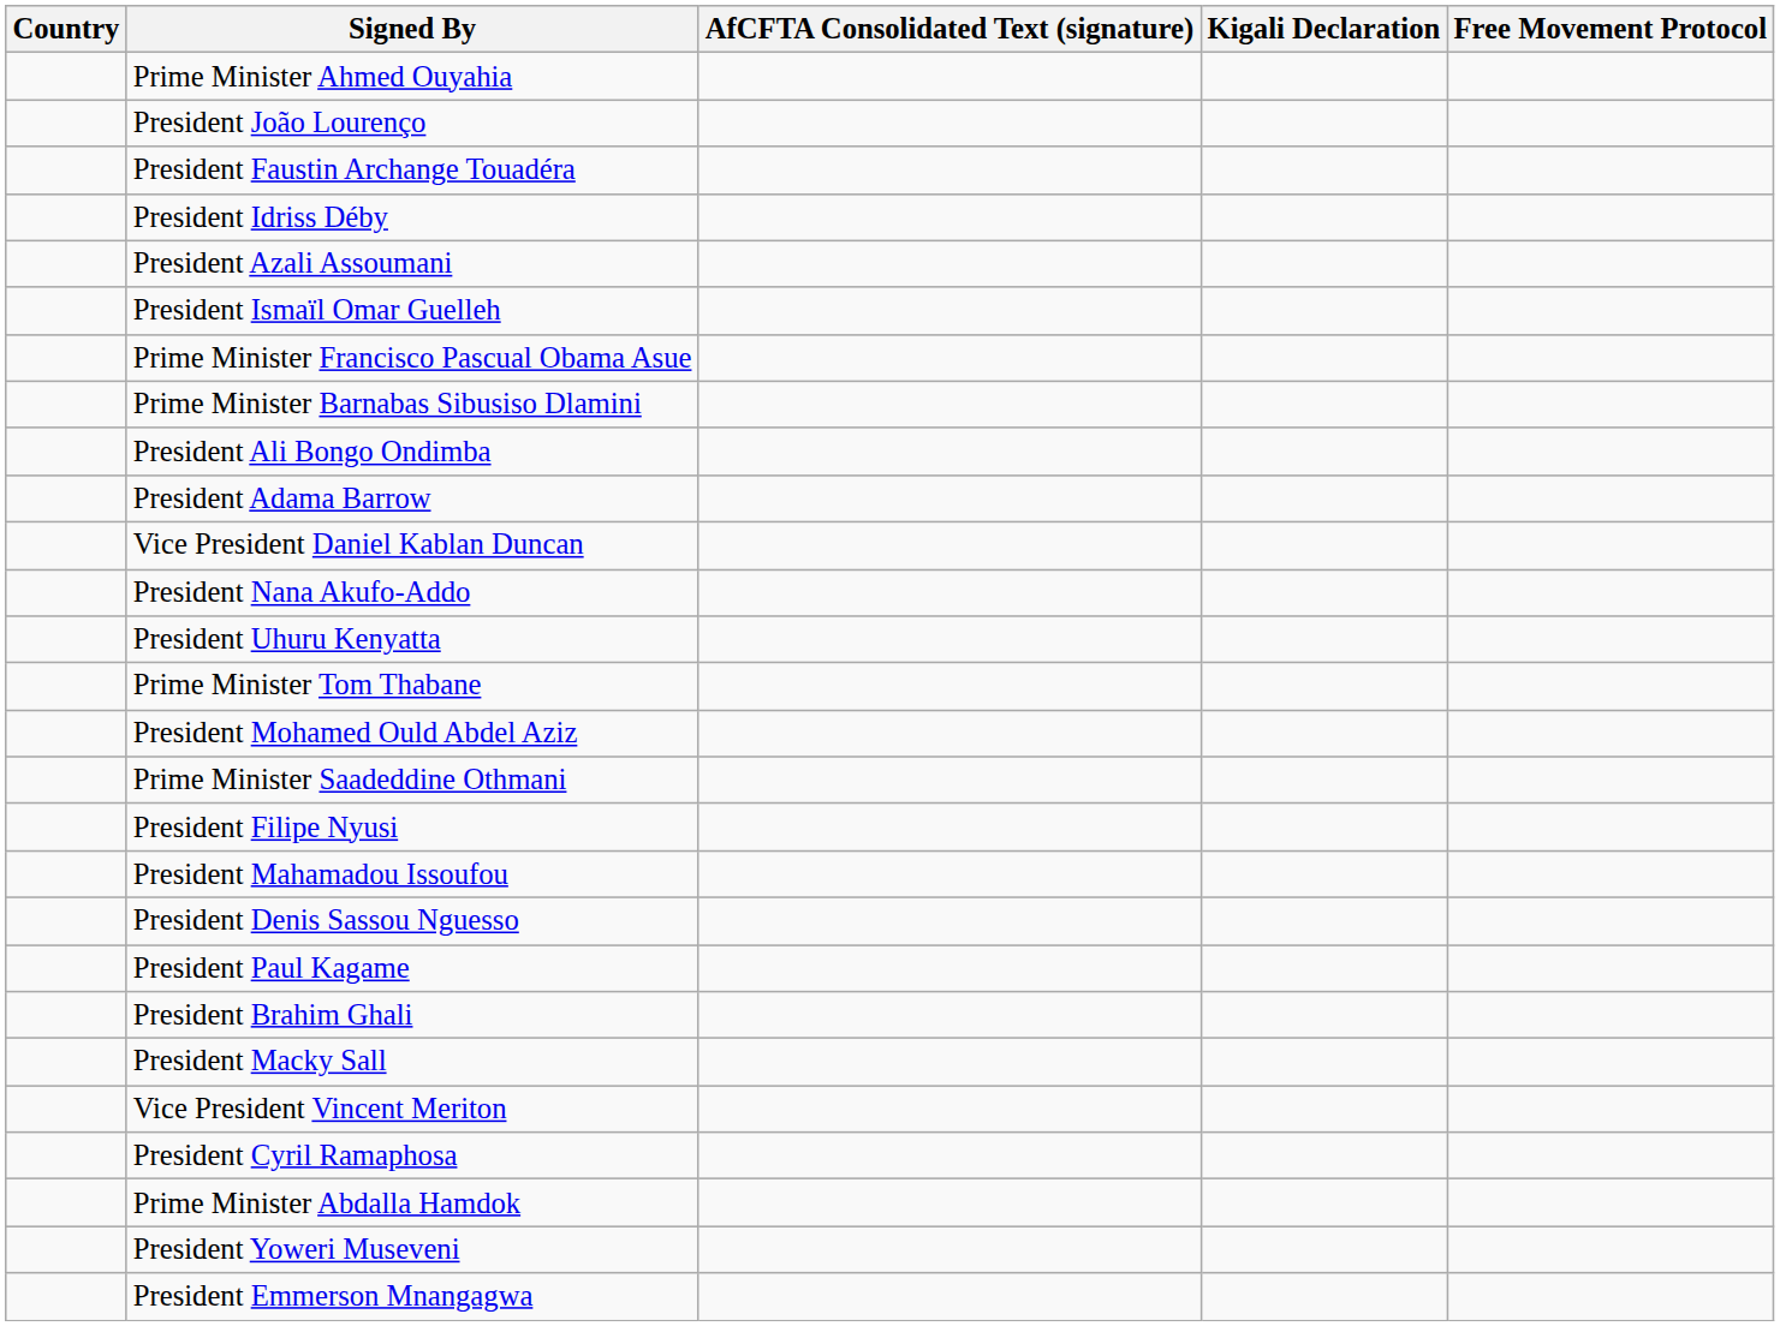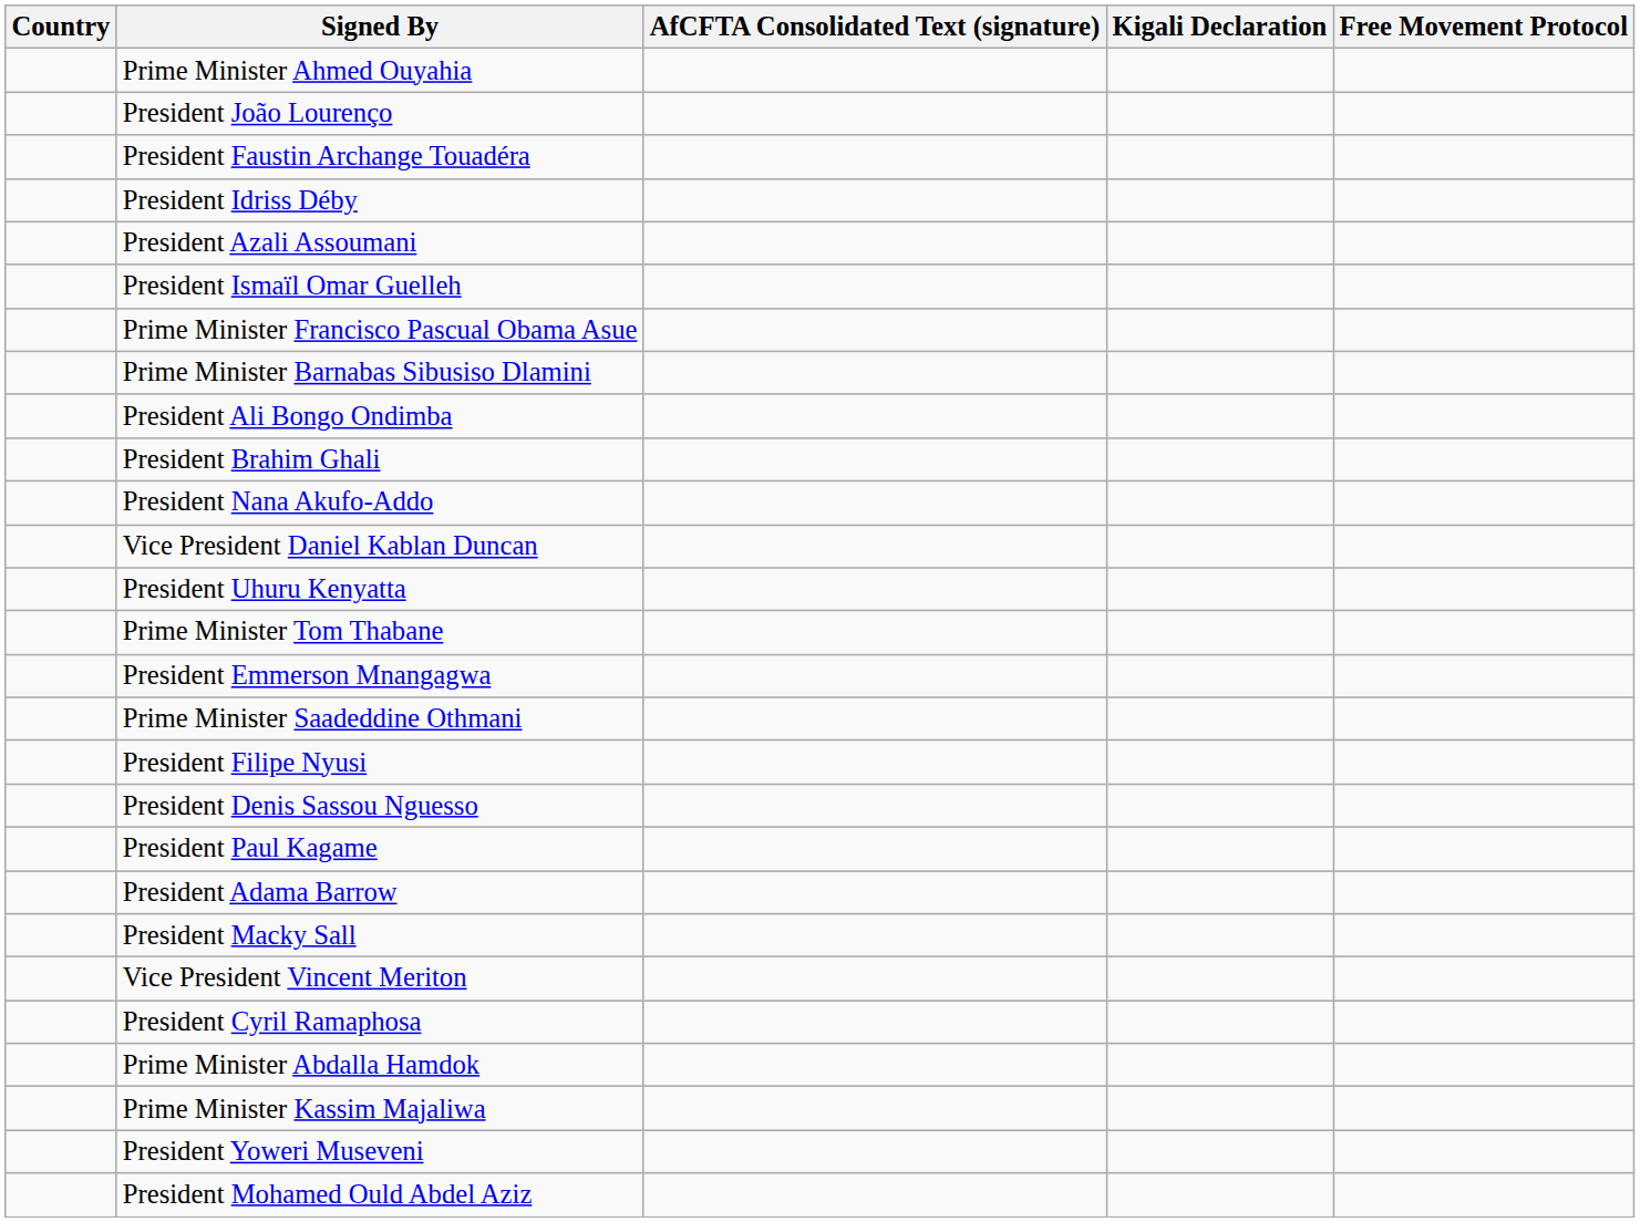 <table class="wikitable sortable">
 <tr>
 <th>Country</th>
 <th>Signed By</th>
 <th>AfCFTA Consolidated Text (signature)</th>
 <th>Kigali Declaration</th>
 <th>Free Movement Protocol</th>
 </tr>
 <tr>
 <td></td>
 <td>Prime Minister <a href='#'>Ahmed Ouyahia</a></td>
 <td></td>
 <td></td>
 <td></td>
 </tr>
 <tr>
 <td></td>
 <td>President <a href='#'>João Lourenço</a></td>
 <td></td>
 <td></td>
 <td></td>
 </tr>
 <tr>
 <td></td>
 <td>President <a href='#'>Faustin Archange Touadéra</a></td>
 <td></td>
 <td></td>
 <td></td>
 </tr>
 <tr>
 <td></td>
 <td>President <a href='#'>Idriss Déby</a></td>
 <td></td>
 <td></td>
 <td></td>
 </tr>
 <tr>
 <td></td>
 <td>President <a href='#'>Azali Assoumani</a></td>
 <td></td>
 <td></td>
 <td></td>
 </tr>
 <tr>
 <td></td>
 <td>President <a href='#'>Ismaïl Omar Guelleh</a></td>
 <td></td>
 <td></td>
 <td></td>
 </tr>
 <tr>
 <td></td>
 <td>Prime Minister <a href='#'>Francisco Pascual Obama Asue</a></td>
 <td></td>
 <td></td>
 <td></td>
 </tr>
 <tr>
 <td></td>
 <td>Prime Minister <a href='#'>Barnabas Sibusiso Dlamini</a></td>
 <td></td>
 <td></td>
 <td></td>
 </tr>
 <tr>
 <td></td>
 <td>President <a href='#'>Ali Bongo Ondimba</a></td>
 <td></td>
 <td></td>
 <td></td>
 </tr>
 <tr>
 <td></td>
-<td>President <a href='#'>Adama Barrow</a></td>
+<td>President <a href='#'>Brahim Ghali</a></td>
+<td></td>
+<td></td>
+<td></td>
+</tr>
+<tr>
+<td></td>
+<td>President <a href='#'>Nana Akufo-Addo</a></td>
 <td></td>
 <td></td>
 <td></td>
 </tr>
 <tr>
 <td></td>
 <td>Vice President <a href='#'>Daniel Kablan Duncan</a></td>
-<td></td>
-<td></td>
-<td></td>
-</tr>
-<tr>
-<td></td>
-<td>President <a href='#'>Nana Akufo-Addo</a></td>
 <td></td>
 <td></td>
 <td></td>
 </tr>
 <tr>
 <td></td>
 <td>President <a href='#'>Uhuru Kenyatta</a></td>
 <td></td>
 <td></td>
 <td></td>
 </tr>
 <tr>
 <td></td>
 <td>Prime Minister <a href='#'>Tom Thabane</a></td>
 <td></td>
 <td></td>
 <td></td>
 </tr>
 <tr>
 <td></td>
-<td>President <a href='#'>Mohamed Ould Abdel Aziz</a></td>
+<td>President <a href='#'>Emmerson Mnangagwa</a></td>
 <td></td>
 <td></td>
 <td></td>
 </tr>
 <tr>
 <td></td>
 <td>Prime Minister <a href='#'>Saadeddine Othmani</a></td>
 <td></td>
 <td></td>
 <td></td>
 </tr>
 <tr>
 <td></td>
 <td>President <a href='#'>Filipe Nyusi</a></td>
 <td></td>
 <td></td>
 <td></td>
 </tr>
 <tr>
 <td></td>
-<td>President <a href='#'>Mahamadou Issoufou</a></td>
-<td></td>
-<td></td>
-<td></td>
-</tr>
-<tr>
-<td></td>
 <td>President <a href='#'>Denis Sassou Nguesso</a></td>
 <td></td>
 <td></td>
 <td></td>
 </tr>
 <tr>
 <td></td>
 <td>President <a href='#'>Paul Kagame</a></td>
 <td></td>
 <td></td>
 <td></td>
 </tr>
 <tr>
 <td></td>
-<td>President <a href='#'>Brahim Ghali</a></td>
+<td>President <a href='#'>Adama Barrow</a></td>
 <td></td>
 <td></td>
 <td></td>
 </tr>
 <tr>
 <td></td>
 <td>President <a href='#'>Macky Sall</a></td>
 <td></td>
 <td></td>
 <td></td>
 </tr>
 <tr>
 <td></td>
 <td>Vice President <a href='#'>Vincent Meriton</a></td>
 <td></td>
 <td></td>
 <td></td>
 </tr>
 <tr>
 <td></td>
 <td>President <a href='#'>Cyril Ramaphosa</a></td>
 <td></td>
 <td></td>
 <td></td>
 </tr>
 <tr>
 <td></td>
 <td>Prime Minister <a href='#'>Abdalla Hamdok</a></td>
 <td></td>
 <td></td>
 <td></td>
 </tr>
 <tr>
 <td></td>
+<td>Prime Minister <a href='#'>Kassim Majaliwa</a></td>
+<td></td>
+<td></td>
+<td></td>
+</tr>
+<tr>
+<td></td>
 <td>President <a href='#'>Yoweri Museveni</a></td>
 <td></td>
 <td></td>
 <td></td>
 </tr>
 <tr>
 <td></td>
-<td>President <a href='#'>Emmerson Mnangagwa</a></td>
+<td>President <a href='#'>Mohamed Ould Abdel Aziz</a></td>
 <td></td>
 <td></td>
 <td></td>
 </tr>
 </table>
